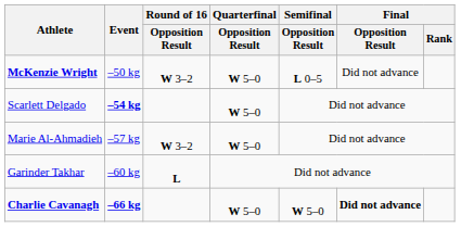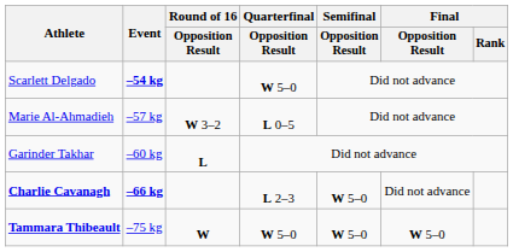 <table class=wikitable style=font-size:90%;text-align:center>
 <tr>
 <th rowspan=2>Athlete</th>
 <th rowspan=2>Event</th>
 <th>Round of 16</th>
 <th>Quarterfinal</th>
 <th>Semifinal</th>
 <th colspan=2>Final</th>
 </tr>
 <tr style=font-size:95%>
 <th>Opposition<br>Result</th>
 <th>Opposition<br>Result</th>
 <th>Opposition<br>Result</th>
 <th>Opposition<br>Result</th>
 <th>Rank</th>
 </tr>
 <tr align=center>
-<td align=left><strong><a href='#'>McKenzie Wright</a></strong></td>
-<td align=left><a href='#'>–50 kg</a></td>
-<td><br><strong>W</strong> 3–2</td>
-<td><br><strong>W</strong> 5–0</td>
-<td><br><strong>L</strong> 0–5</td>
-<td>Did not advance</td>
-<td></td>
-</tr>
-<tr align=center>
 <td align=left><a href='#'>Scarlett Delgado</a></td>
 <td align=left><strong><a href='#'>–54 kg</a></strong></td>
 <td></td>
 <td><br><strong>W</strong> 5–0</td>
 <td colspan=3>Did not advance</td>
 </tr>
 <tr align=center>
 <td align=left><a href='#'>Marie Al-Ahmadieh</a></td>
 <td align=left><a href='#'>–57 kg</a></td>
 <td><br><strong>W</strong> 3–2</td>
-<td><br><strong>W</strong> 5–0</td>
+<td><br><strong>L</strong> 0–5</td>
 <td colspan=3>Did not advance</td>
 </tr>
 <tr align=center>
 <td align=left><a href='#'>Garinder Takhar</a></td>
 <td align=left><a href='#'>–60 kg</a></td>
 <td><br><strong>L</strong> </td>
 <td colspan=4>Did not advance</td>
 </tr>
 <tr align=center>
 <td align=left><strong><a href='#'>Charlie Cavanagh</a></strong></td>
 <td align=left><strong><a href='#'>–66 kg</a></strong></td>
 <td></td>
+<td><br><strong>L</strong> 2–3</td>
+<td><br><strong>W</strong> 5–0</td>
+<td>Did not advance</td>
+<td></td>
+</tr>
+<tr align=center>
+<td align=left><strong><a href='#'>Tammara Thibeault</a></strong></td>
+<td align=left><a href='#'>–75 kg</a></td>
+<td><br><strong>W</strong> </td>
 <td><br><strong>W</strong> 5–0</td>
 <td><br><strong>W</strong> 5–0</td>
-<td><strong>Did not advance</strong></td>
+<td><br><strong>W</strong> 5–0</td>
 <td></td>
 </tr>
 </table>
